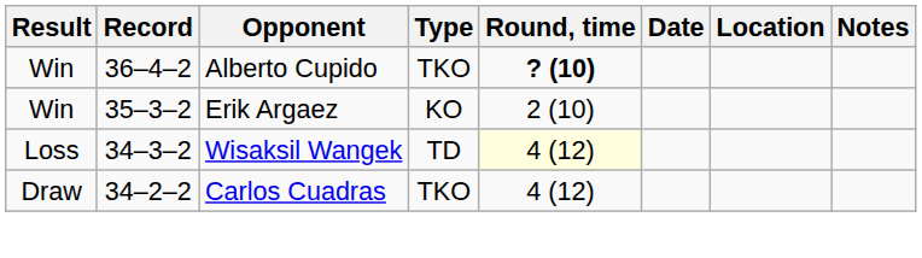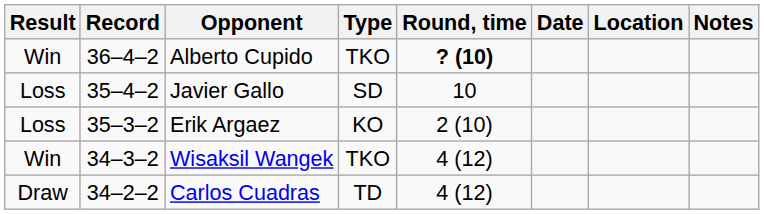 <table class="wikitable" style="text-align:center; font-size:95%">
 <tr>
 <th>Result</th>
 <th>Record</th>
 <th>Opponent</th>
 <th>Type</th>
 <th>Round, time</th>
 <th>Date</th>
 <th>Location</th>
 <th>Notes</th>
 </tr>
 <tr>
 <td>Win</td>
 <td>36–4–2</td>
 <td style="text-align:left;"> Alberto Cupido</td>
 <td>TKO</td>
 <td><strong>? (10)</strong></td>
 <td></td>
 <td style="text-align:left;"> </td>
 <td style="text-align:left;"></td>
 </tr>
 <tr>
-<td>Win</td>
+<td>Loss</td>
+<td>35–4–2</td>
+<td style="text-align:left;"> Javier Gallo</td>
+<td>SD</td>
+<td>10</td>
+<td></td>
+<td style="text-align:left;"> </td>
+<td style="text-align:left;"></td>
+</tr>
+<tr>
+<td>Loss</td>
 <td>35–3–2</td>
 <td style="text-align:left;"> Erik Argaez</td>
 <td>KO</td>
 <td>2 (10)</td>
 <td></td>
 <td style="text-align:left;"> </td>
 <td style="text-align:left;"></td>
 </tr>
 <tr>
-<td>Loss</td>
+<td>Win</td>
 <td>34–3–2</td>
 <td style="text-align:left;"> <a href='#'>Wisaksil Wangek</a></td>
-<td>TD</td>
-<td style="background: lightyellow;">4 (12)</td>
+<td>TKO</td>
+<td>4 (12)</td>
 <td></td>
 <td style="text-align:left;"> </td>
 <td style="text-align:left;"></td>
 </tr>
 <tr>
 <td>Draw</td>
 <td>34–2–2</td>
 <td style="text-align:left;"> <a href='#'>Carlos Cuadras</a></td>
-<td>TKO</td>
+<td>TD</td>
 <td>4 (12)</td>
 <td></td>
 <td style="text-align:left;"> </td>
 <td style="text-align:left;"></td>
 </tr>
 </table>
